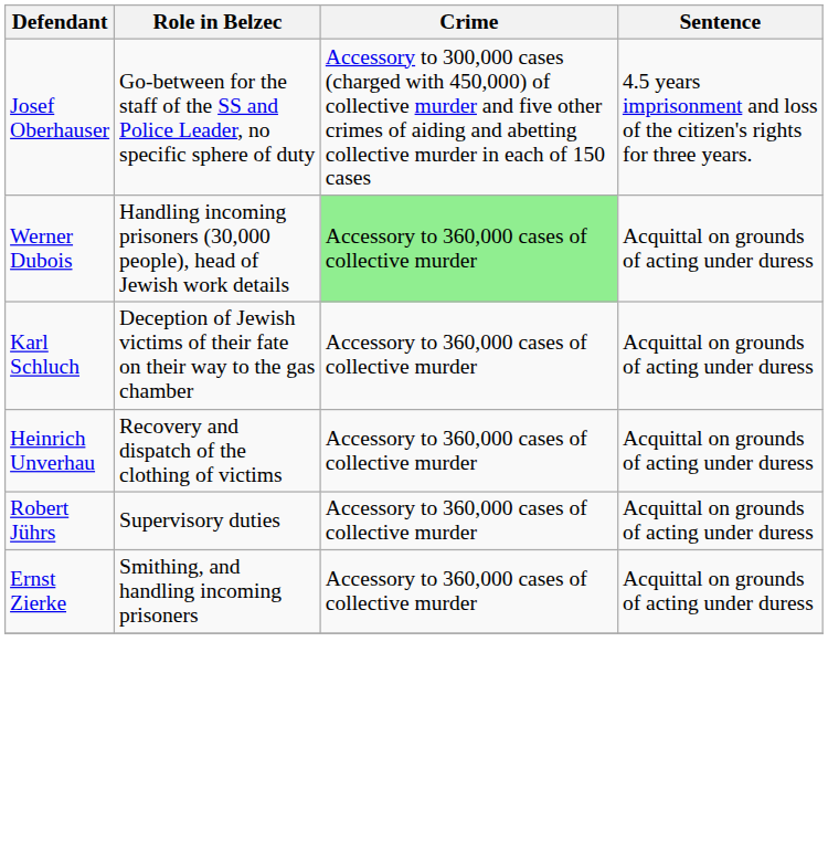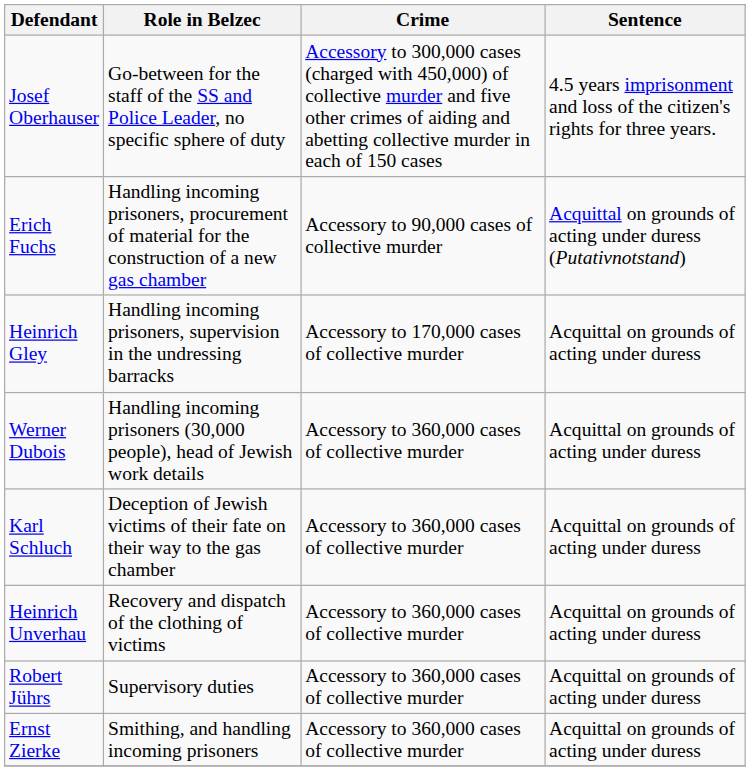 <table class="wikitable">
 <tr>
 <th>Defendant</th>
 <th>Role in Belzec</th>
 <th>Crime</th>
 <th>Sentence</th>
 </tr>
 <tr>
 <td width=13%><a href='#'>Josef Oberhauser</a></td>
 <td>Go-between for the staff of the <a href='#'>SS and Police Leader</a>, no specific sphere of duty</td>
 <td><a href='#'>Accessory</a> to 300,000 cases (charged with 450,000) of collective <a href='#'>murder</a> and five other crimes of aiding and abetting collective murder in each of 150 cases</td>
 <td>4.5 years <a href='#'>imprisonment</a> and loss of the citizen's rights for three years.</td>
 </tr>
 <tr>
+<td><a href='#'>Erich Fuchs</a></td>
+<td>Handling incoming prisoners, procurement of material for the construction of a new <a href='#'>gas chamber</a></td>
+<td>Accessory to 90,000 cases of collective murder</td>
+<td><a href='#'>Acquittal</a> on grounds of acting under duress (<em>Putativnotstand</em>)</td>
+</tr>
+<tr>
+<td><a href='#'>Heinrich Gley</a></td>
+<td>Handling incoming prisoners, supervision in the undressing barracks</td>
+<td>Accessory to 170,000 cases of collective murder</td>
+<td>Acquittal on grounds of acting under duress</td>
+</tr>
+<tr>
 <td><a href='#'>Werner Dubois</a></td>
 <td>Handling incoming prisoners (30,000 people), head of Jewish work details</td>
-<td style="background: lightgreen;">Accessory to 360,000 cases of collective murder</td>
+<td>Accessory to 360,000 cases of collective murder</td>
 <td>Acquittal on grounds of acting under duress</td>
 </tr>
 <tr>
 <td><a href='#'>Karl Schluch</a></td>
 <td>Deception of Jewish victims of their fate on their way to the gas chamber</td>
 <td>Accessory to 360,000 cases of collective murder</td>
 <td>Acquittal on grounds of acting under duress</td>
 </tr>
 <tr>
 <td><a href='#'>Heinrich Unverhau</a></td>
 <td>Recovery and dispatch of the clothing of victims</td>
 <td>Accessory to 360,000 cases of collective murder</td>
 <td>Acquittal on grounds of acting under duress</td>
 </tr>
 <tr>
 <td><a href='#'>Robert Jührs</a></td>
 <td>Supervisory duties</td>
 <td>Accessory to 360,000 cases of collective murder</td>
 <td>Acquittal on grounds of acting under duress</td>
 </tr>
 <tr>
 <td><a href='#'>Ernst Zierke</a></td>
 <td>Smithing, and handling incoming prisoners</td>
 <td>Accessory to 360,000 cases of collective murder</td>
 <td>Acquittal on grounds of acting under duress</td>
 </tr>
 <tr>
 </tr>
 </table>
